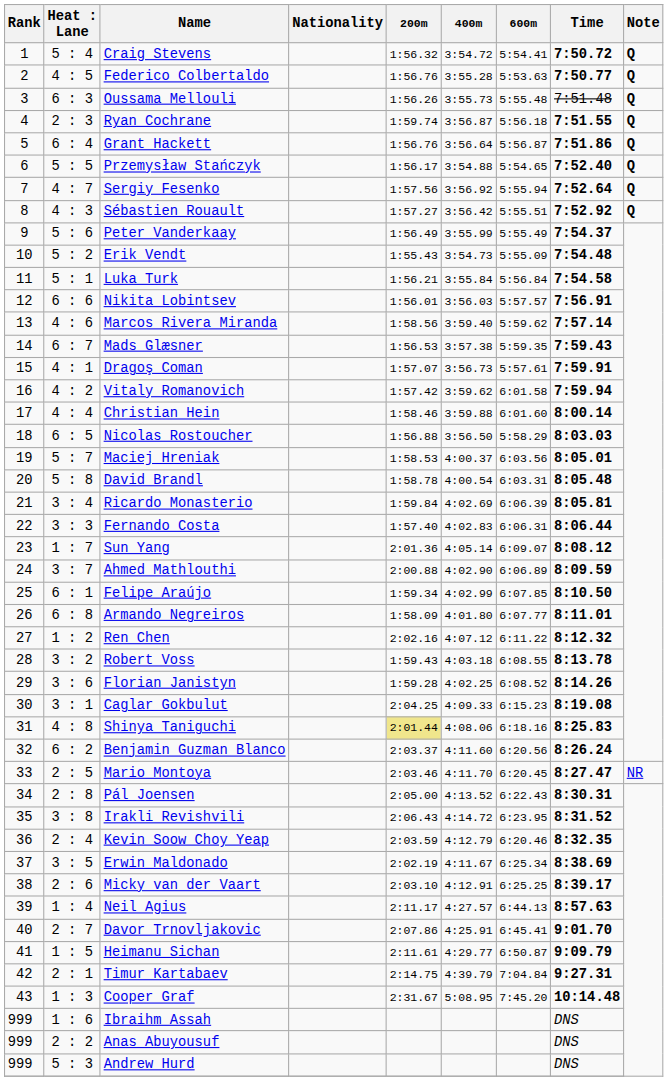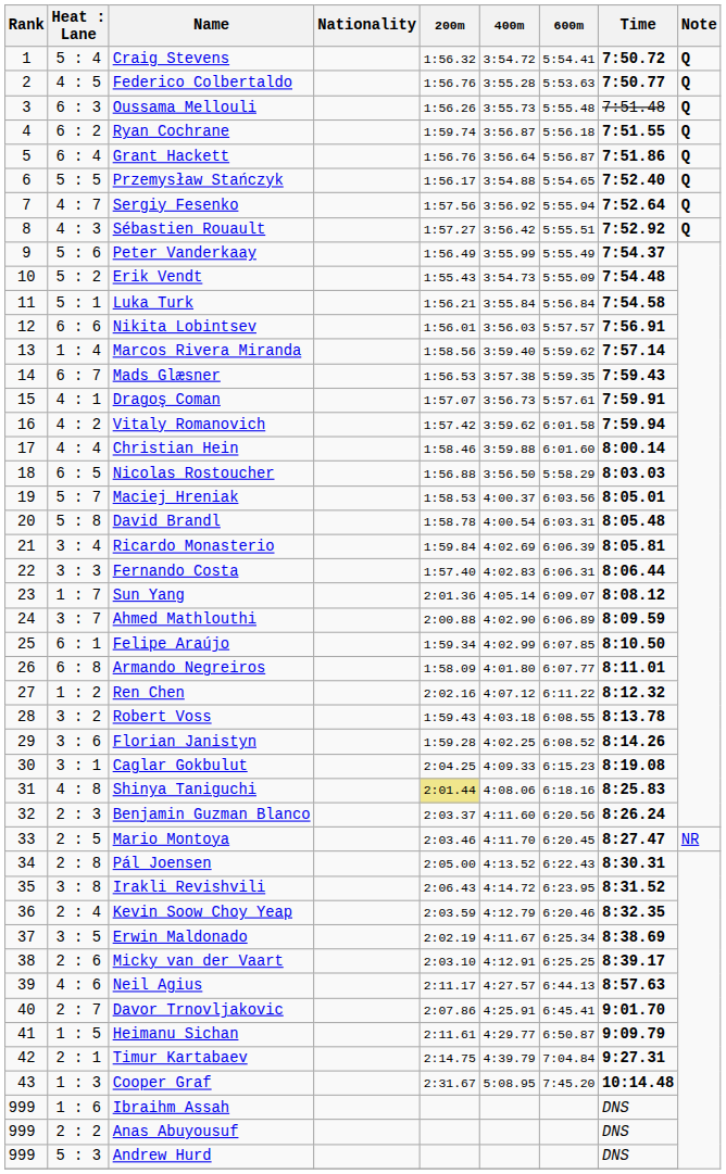 <table class="wikitable sortable">
 <tr>
 <th>Rank</th>
 <th>Heat :<br>Lane</th>
 <th>Name</th>
 <th>Nationality</th>
 <th><small>200m</small></th>
 <th><small>400m</small></th>
 <th><small>600m</small></th>
 <th>Time</th>
 <th>Note</th>
 </tr>
 <tr>
 <td align="center">1</td>
 <td align="center">5 : 4</td>
 <td><a href='#'>Craig Stevens</a></td>
 <td></td>
 <td><small>1:56.32</small></td>
 <td><small>3:54.72</small></td>
 <td><small>5:54.41</small></td>
 <td><strong>7:50.72</strong></td>
 <td><strong>Q</strong></td>
 </tr>
 <tr>
 <td align="center">2</td>
 <td align="center">4 : 5</td>
 <td><a href='#'>Federico Colbertaldo</a></td>
 <td></td>
 <td><small>1:56.76</small></td>
 <td><small>3:55.28</small></td>
 <td><small>5:53.63</small></td>
 <td><strong>7:50.77</strong></td>
 <td><strong>Q</strong></td>
 </tr>
 <tr>
 <td align="center">3</td>
 <td align="center">6 : 3</td>
 <td><a href='#'>Oussama Mellouli</a></td>
 <td></td>
 <td><small>1:56.26</small></td>
 <td><small>3:55.73</small></td>
 <td><small>5:55.48</small></td>
 <td><s>7:51.48</s></td>
 <td><strong>Q</strong></td>
 </tr>
 <tr>
 <td align="center">4</td>
-<td align="center">2 : 3</td>
+<td align="center">6 : 2</td>
 <td><a href='#'>Ryan Cochrane</a></td>
 <td></td>
 <td><small>1:59.74</small></td>
 <td><small>3:56.87</small></td>
 <td><small>5:56.18</small></td>
 <td><strong>7:51.55</strong></td>
 <td><strong>Q</strong></td>
 </tr>
 <tr>
 <td align="center">5</td>
 <td align="center">6 : 4</td>
 <td><a href='#'>Grant Hackett</a></td>
 <td></td>
 <td><small>1:56.76</small></td>
 <td><small>3:56.64</small></td>
 <td><small>5:56.87</small></td>
 <td><strong>7:51.86</strong></td>
 <td><strong>Q</strong></td>
 </tr>
 <tr>
 <td align="center">6</td>
 <td align="center">5 : 5</td>
 <td><a href='#'>Przemysław Stańczyk</a></td>
 <td></td>
 <td><small>1:56.17</small></td>
 <td><small>3:54.88</small></td>
 <td><small>5:54.65</small></td>
 <td><strong>7:52.40</strong></td>
 <td><strong>Q</strong></td>
 </tr>
 <tr>
 <td align="center">7</td>
 <td align="center">4 : 7</td>
 <td><a href='#'>Sergiy Fesenko</a></td>
 <td></td>
 <td><small>1:57.56</small></td>
 <td><small>3:56.92</small></td>
 <td><small>5:55.94</small></td>
 <td><strong>7:52.64</strong></td>
 <td><strong>Q</strong></td>
 </tr>
 <tr>
 <td align="center">8</td>
 <td align="center">4 : 3</td>
 <td><a href='#'>Sébastien Rouault</a></td>
 <td></td>
 <td><small>1:57.27</small></td>
 <td><small>3:56.42</small></td>
 <td><small>5:55.51</small></td>
 <td><strong>7:52.92</strong></td>
 <td><strong>Q</strong></td>
 </tr>
 <tr>
 <td align="center">9</td>
 <td align="center">5 : 6</td>
 <td><a href='#'>Peter Vanderkaay</a></td>
 <td></td>
 <td><small>1:56.49</small></td>
 <td><small>3:55.99</small></td>
 <td><small>5:55.49</small></td>
 <td><strong>7:54.37</strong></td>
 </tr>
 <tr>
 <td align="center">10</td>
 <td align="center">5 : 2</td>
 <td><a href='#'>Erik Vendt</a></td>
 <td></td>
 <td><small>1:55.43</small></td>
 <td><small>3:54.73</small></td>
 <td><small>5:55.09</small></td>
 <td><strong>7:54.48</strong></td>
 </tr>
 <tr>
 <td align="center">11</td>
 <td align="center">5 : 1</td>
 <td><a href='#'>Luka Turk</a></td>
 <td></td>
 <td><small>1:56.21</small></td>
 <td><small>3:55.84</small></td>
 <td><small>5:56.84</small></td>
 <td><strong>7:54.58</strong></td>
 </tr>
 <tr>
 <td align="center">12</td>
 <td align="center">6 : 6</td>
 <td><a href='#'>Nikita Lobintsev</a></td>
 <td></td>
 <td><small>1:56.01</small></td>
 <td><small>3:56.03</small></td>
 <td><small>5:57.57</small></td>
 <td><strong>7:56.91</strong></td>
 </tr>
 <tr>
 <td align="center">13</td>
-<td align="center">4 : 6</td>
+<td align="center">1 : 4</td>
 <td><a href='#'>Marcos Rivera Miranda</a></td>
 <td></td>
 <td><small>1:58.56</small></td>
 <td><small>3:59.40</small></td>
 <td><small>5:59.62</small></td>
 <td><strong>7:57.14</strong></td>
 </tr>
 <tr>
 <td align="center">14</td>
 <td align="center">6 : 7</td>
 <td><a href='#'>Mads Glæsner</a></td>
 <td></td>
 <td><small>1:56.53</small></td>
 <td><small>3:57.38</small></td>
 <td><small>5:59.35</small></td>
 <td><strong>7:59.43</strong></td>
 </tr>
 <tr>
 <td align="center">15</td>
 <td align="center">4 : 1</td>
 <td><a href='#'>Dragoş Coman</a></td>
 <td></td>
 <td><small>1:57.07</small></td>
 <td><small>3:56.73</small></td>
 <td><small>5:57.61</small></td>
 <td><strong>7:59.91</strong></td>
 </tr>
 <tr>
 <td align="center">16</td>
 <td align="center">4 : 2</td>
 <td><a href='#'>Vitaly Romanovich</a></td>
 <td></td>
 <td><small>1:57.42</small></td>
 <td><small>3:59.62</small></td>
 <td><small>6:01.58</small></td>
 <td><strong>7:59.94</strong></td>
 </tr>
 <tr>
 <td align="center">17</td>
 <td align="center">4 : 4</td>
 <td><a href='#'>Christian Hein</a></td>
 <td></td>
 <td><small>1:58.46</small></td>
 <td><small>3:59.88</small></td>
 <td><small>6:01.60</small></td>
 <td><strong>8:00.14</strong></td>
 </tr>
 <tr>
 <td align="center">18</td>
 <td align="center">6 : 5</td>
 <td><a href='#'>Nicolas Rostoucher</a></td>
 <td></td>
 <td><small>1:56.88</small></td>
 <td><small>3:56.50</small></td>
 <td><small>5:58.29</small></td>
 <td><strong>8:03.03</strong></td>
 </tr>
 <tr>
 <td align="center">19</td>
 <td align="center">5 : 7</td>
 <td><a href='#'>Maciej Hreniak</a></td>
 <td></td>
 <td><small>1:58.53</small></td>
 <td><small>4:00.37</small></td>
 <td><small>6:03.56</small></td>
 <td><strong>8:05.01</strong></td>
 </tr>
 <tr>
 <td align="center">20</td>
 <td align="center">5 : 8</td>
 <td><a href='#'>David Brandl</a></td>
 <td></td>
 <td><small>1:58.78</small></td>
 <td><small>4:00.54</small></td>
 <td><small>6:03.31</small></td>
 <td><strong>8:05.48</strong></td>
 </tr>
 <tr>
 <td align="center">21</td>
 <td align="center">3 : 4</td>
 <td><a href='#'>Ricardo Monasterio</a></td>
 <td></td>
 <td><small>1:59.84</small></td>
 <td><small>4:02.69</small></td>
 <td><small>6:06.39</small></td>
 <td><strong>8:05.81</strong></td>
 </tr>
 <tr>
 <td align="center">22</td>
 <td align="center">3 : 3</td>
 <td><a href='#'>Fernando Costa</a></td>
 <td></td>
 <td><small>1:57.40</small></td>
 <td><small>4:02.83</small></td>
 <td><small>6:06.31</small></td>
 <td><strong>8:06.44</strong></td>
 </tr>
 <tr>
 <td align="center">23</td>
 <td align="center">1 : 7</td>
 <td><a href='#'>Sun Yang</a></td>
 <td></td>
 <td><small>2:01.36</small></td>
 <td><small>4:05.14</small></td>
 <td><small>6:09.07</small></td>
 <td><strong>8:08.12</strong></td>
 </tr>
 <tr>
 <td align="center">24</td>
 <td align="center">3 : 7</td>
 <td><a href='#'>Ahmed Mathlouthi</a></td>
 <td></td>
 <td><small>2:00.88</small></td>
 <td><small>4:02.90</small></td>
 <td><small>6:06.89</small></td>
 <td><strong>8:09.59</strong></td>
 </tr>
 <tr>
 <td align="center">25</td>
 <td align="center">6 : 1</td>
 <td><a href='#'>Felipe Araújo</a></td>
 <td></td>
 <td><small>1:59.34</small></td>
 <td><small>4:02.99</small></td>
 <td><small>6:07.85</small></td>
 <td><strong>8:10.50</strong></td>
 </tr>
 <tr>
 <td align="center">26</td>
 <td align="center">6 : 8</td>
 <td><a href='#'>Armando Negreiros</a></td>
 <td></td>
 <td><small>1:58.09</small></td>
 <td><small>4:01.80</small></td>
 <td><small>6:07.77</small></td>
 <td><strong>8:11.01</strong></td>
 </tr>
 <tr>
 <td align="center">27</td>
 <td align="center">1 : 2</td>
 <td><a href='#'>Ren Chen</a></td>
 <td></td>
 <td><small>2:02.16</small></td>
 <td><small>4:07.12</small></td>
 <td><small>6:11.22</small></td>
 <td><strong>8:12.32</strong></td>
 </tr>
 <tr>
 <td align="center">28</td>
 <td align="center">3 : 2</td>
 <td><a href='#'>Robert Voss</a></td>
 <td></td>
 <td><small>1:59.43</small></td>
 <td><small>4:03.18</small></td>
 <td><small>6:08.55</small></td>
 <td><strong>8:13.78</strong></td>
 </tr>
 <tr>
 <td align="center">29</td>
 <td align="center">3 : 6</td>
 <td><a href='#'>Florian Janistyn</a></td>
 <td></td>
 <td><small>1:59.28</small></td>
 <td><small>4:02.25</small></td>
 <td><small>6:08.52</small></td>
 <td><strong>8:14.26</strong></td>
 </tr>
 <tr>
 <td align="center">30</td>
 <td align="center">3 : 1</td>
 <td><a href='#'>Caglar Gokbulut</a></td>
 <td></td>
 <td><small>2:04.25</small></td>
 <td><small>4:09.33</small></td>
 <td><small>6:15.23</small></td>
 <td><strong>8:19.08</strong></td>
 </tr>
 <tr>
 <td align="center">31</td>
 <td align="center">4 : 8</td>
 <td><a href='#'>Shinya Taniguchi</a></td>
 <td></td>
 <td style="background: khaki;"><small>2:01.44</small></td>
 <td><small>4:08.06</small></td>
 <td><small>6:18.16</small></td>
 <td><strong>8:25.83</strong></td>
 </tr>
 <tr>
 <td align="center">32</td>
-<td align="center">6 : 2</td>
+<td align="center">2 : 3</td>
 <td><a href='#'>Benjamin Guzman Blanco</a></td>
 <td></td>
 <td><small>2:03.37</small></td>
 <td><small>4:11.60</small></td>
 <td><small>6:20.56</small></td>
 <td><strong>8:26.24</strong></td>
 </tr>
 <tr>
 <td align="center">33</td>
 <td align="center">2 : 5</td>
 <td><a href='#'>Mario Montoya</a></td>
 <td></td>
 <td><small>2:03.46</small></td>
 <td><small>4:11.70</small></td>
 <td><small>6:20.45</small></td>
 <td><strong>8:27.47</strong></td>
 <td><a href='#'>NR</a></td>
 </tr>
 <tr>
 <td align="center">34</td>
 <td align="center">2 : 8</td>
 <td><a href='#'>Pál Joensen</a></td>
 <td></td>
 <td><small>2:05.00</small></td>
 <td><small>4:13.52</small></td>
 <td><small>6:22.43</small></td>
 <td><strong>8:30.31</strong></td>
 </tr>
 <tr>
 <td align="center">35</td>
 <td align="center">3 : 8</td>
 <td><a href='#'>Irakli Revishvili</a></td>
 <td></td>
 <td><small>2:06.43</small></td>
 <td><small>4:14.72</small></td>
 <td><small>6:23.95</small></td>
 <td><strong>8:31.52</strong></td>
 </tr>
 <tr>
 <td align="center">36</td>
 <td align="center">2 : 4</td>
 <td><a href='#'>Kevin Soow Choy Yeap</a></td>
 <td></td>
 <td><small>2:03.59</small></td>
 <td><small>4:12.79</small></td>
 <td><small>6:20.46</small></td>
 <td><strong>8:32.35</strong></td>
 </tr>
 <tr>
 <td align="center">37</td>
 <td align="center">3 : 5</td>
 <td><a href='#'>Erwin Maldonado</a></td>
 <td></td>
 <td><small>2:02.19</small></td>
 <td><small>4:11.67</small></td>
 <td><small>6:25.34</small></td>
 <td><strong>8:38.69</strong></td>
 </tr>
 <tr>
 <td align="center">38</td>
 <td align="center">2 : 6</td>
 <td><a href='#'>Micky van der Vaart</a></td>
 <td></td>
 <td><small>2:03.10</small></td>
 <td><small>4:12.91</small></td>
 <td><small>6:25.25</small></td>
 <td><strong>8:39.17</strong></td>
 </tr>
 <tr>
 <td align="center">39</td>
-<td align="center">1 : 4</td>
+<td align="center">4 : 6</td>
 <td><a href='#'>Neil Agius</a></td>
 <td></td>
 <td><small>2:11.17</small></td>
 <td><small>4:27.57</small></td>
 <td><small>6:44.13</small></td>
 <td><strong>8:57.63</strong></td>
 </tr>
 <tr>
 <td align="center">40</td>
 <td align="center">2 : 7</td>
 <td><a href='#'>Davor Trnovljakovic</a></td>
 <td></td>
 <td><small>2:07.86</small></td>
 <td><small>4:25.91</small></td>
 <td><small>6:45.41</small></td>
 <td><strong>9:01.70</strong></td>
 </tr>
 <tr>
 <td align="center">41</td>
 <td align="center">1 : 5</td>
 <td><a href='#'>Heimanu Sichan</a></td>
 <td></td>
 <td><small>2:11.61</small></td>
 <td><small>4:29.77</small></td>
 <td><small>6:50.87</small></td>
 <td><strong>9:09.79</strong></td>
 </tr>
 <tr>
 <td align="center">42</td>
 <td align="center">2 : 1</td>
 <td><a href='#'>Timur Kartabaev</a></td>
 <td></td>
 <td><small>2:14.75</small></td>
 <td><small>4:39.79</small></td>
 <td><small>7:04.84</small></td>
 <td><strong>9:27.31</strong></td>
 </tr>
 <tr>
 <td align="center">43</td>
 <td align="center">1 : 3</td>
 <td><a href='#'>Cooper Graf</a></td>
 <td></td>
 <td><small>2:31.67</small></td>
 <td><small>5:08.95</small></td>
 <td><small>7:45.20</small></td>
 <td><strong>10:14.48</strong></td>
 </tr>
 <tr>
 <td><span>999</span></td>
 <td align="center">1 : 6</td>
 <td><a href='#'>Ibraihm Assah</a></td>
 <td></td>
 <td></td>
 <td></td>
 <td></td>
 <td><em>DNS</em></td>
 </tr>
 <tr>
 <td><span>999</span></td>
 <td align="center">2 : 2</td>
 <td><a href='#'>Anas Abuyousuf</a></td>
 <td></td>
 <td></td>
 <td></td>
 <td></td>
 <td><em>DNS</em></td>
 </tr>
 <tr>
 <td><span>999</span></td>
 <td align="center">5 : 3</td>
 <td><a href='#'>Andrew Hurd</a></td>
 <td></td>
 <td></td>
 <td></td>
 <td></td>
 <td><em>DNS</em></td>
 </tr>
 <tr>
 </tr>
 </table>
